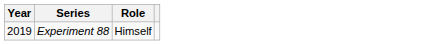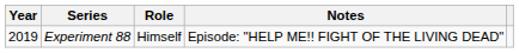 <table class="wikitable sortable">
 <tr>
 <th>Year</th>
 <th>Series</th>
 <th>Role</th>
+<th>Notes</th>
 <th class="unsortable"></th>
 </tr>
 <tr>
 <td>2019</td>
 <td><em>Experiment 88</em></td>
 <td>Himself</td>
+<td>Episode: "HELP ME!! FIGHT OF THE LIVING DEAD"</td>
 <td></td>
 </tr>
 </table>
